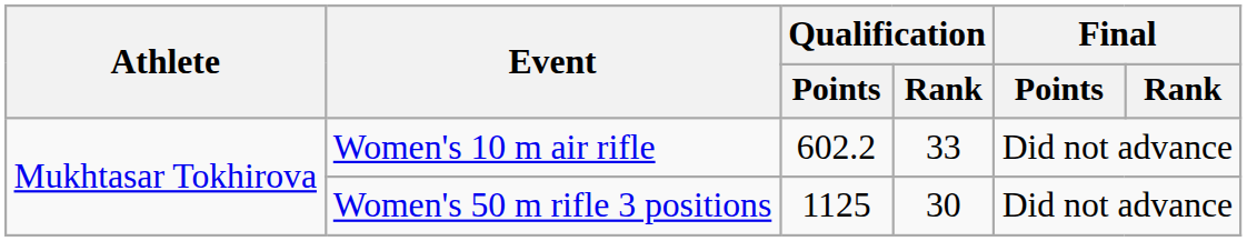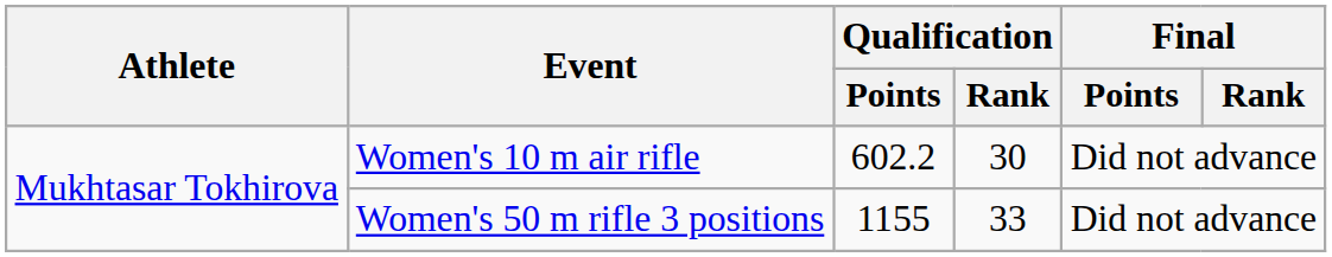 <table class="wikitable" style="font-size:90%">
 <tr>
 <th rowspan="2">Athlete</th>
 <th rowspan="2">Event</th>
 <th colspan=2>Qualification</th>
 <th colspan=2>Final</th>
 </tr>
 <tr style="font-size:95%">
 <th>Points</th>
 <th>Rank</th>
 <th>Points</th>
 <th>Rank</th>
 </tr>
 <tr align=center>
 <td align=left rowspan=2><a href='#'>Mukhtasar Tokhirova</a></td>
 <td align=left><a href='#'>Women's 10 m air rifle</a></td>
 <td>602.2</td>
-<td>33</td>
+<td>30</td>
 <td colspan=2>Did not advance</td>
 </tr>
 <tr align=center>
 <td align=left><a href='#'>Women's 50 m rifle 3 positions</a></td>
-<td>1125</td>
-<td>30</td>
+<td>1155</td>
+<td>33</td>
 <td colspan=2>Did not advance</td>
 </tr>
 </table>
